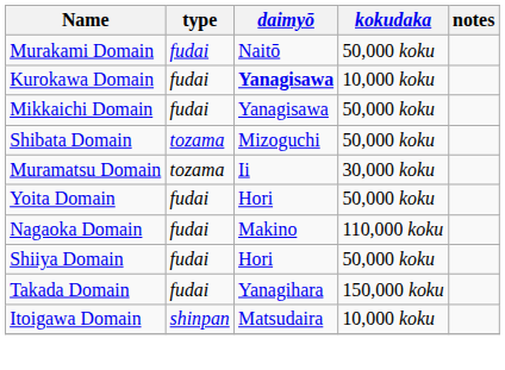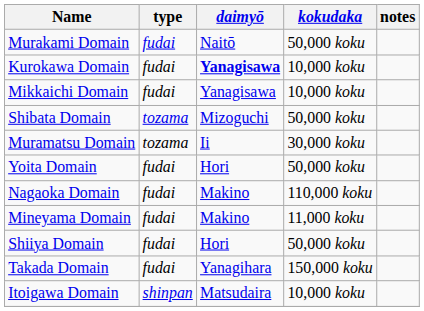 <table class=wikitable>
 <tr>
 <th>Name</th>
 <th>type</th>
 <th><em><a href='#'>daimyō</a></em></th>
 <th><em><a href='#'>kokudaka</a></em></th>
 <th>notes</th>
 </tr>
 <tr>
 <td><a href='#'>Murakami Domain</a></td>
 <td><em><a href='#'>fudai</a></em></td>
 <td><a href='#'>Naitō</a></td>
 <td>50,000 <em>koku</em></td>
 <td></td>
 </tr>
 <tr>
 <td><a href='#'>Kurokawa Domain</a></td>
 <td><em>fudai</em></td>
 <td><strong><a href='#'>Yanagisawa</a></strong></td>
 <td>10,000 <em>koku</em></td>
 <td></td>
 </tr>
 <tr>
 <td><a href='#'>Mikkaichi Domain</a></td>
 <td><em>fudai</em></td>
 <td><a href='#'>Yanagisawa</a></td>
-<td>50,000 <em>koku</em></td>
+<td>10,000 <em>koku</em></td>
 <td></td>
 </tr>
 <tr>
 <td><a href='#'>Shibata Domain</a></td>
 <td><em><a href='#'>tozama</a></em></td>
 <td><a href='#'>Mizoguchi</a></td>
 <td>50,000 <em>koku</em></td>
 <td></td>
 </tr>
 <tr>
 <td><a href='#'>Muramatsu Domain</a></td>
 <td><em>tozama</em></td>
 <td><a href='#'>Ii</a></td>
 <td>30,000 <em>koku</em></td>
 <td></td>
 </tr>
 <tr>
 <td><a href='#'>Yoita Domain</a></td>
 <td><em>fudai</em></td>
 <td><a href='#'>Hori</a></td>
 <td>50,000 <em>koku</em></td>
 <td></td>
 </tr>
 <tr>
 <td><a href='#'>Nagaoka Domain</a></td>
 <td><em>fudai</em></td>
 <td><a href='#'>Makino</a></td>
 <td>110,000 <em>koku</em></td>
 <td></td>
 </tr>
 <tr>
+<td><a href='#'>Mineyama Domain</a></td>
+<td><em>fudai</em></td>
+<td><a href='#'>Makino</a></td>
+<td>11,000 <em>koku</em></td>
+<td></td>
+</tr>
+<tr>
 <td><a href='#'>Shiiya Domain</a></td>
 <td><em>fudai</em></td>
 <td><a href='#'>Hori</a></td>
 <td>50,000 <em>koku</em></td>
 <td></td>
 </tr>
 <tr>
 <td><a href='#'>Takada Domain</a></td>
 <td><em>fudai</em></td>
 <td><a href='#'>Yanagihara</a></td>
 <td>150,000 <em>koku</em></td>
 <td></td>
 </tr>
 <tr>
 <td><a href='#'>Itoigawa Domain</a></td>
 <td><em><a href='#'>shinpan</a></em></td>
 <td><a href='#'>Matsudaira</a></td>
 <td>10,000 <em>koku</em></td>
 <td></td>
 </tr>
 <tr>
 </tr>
 </table>
